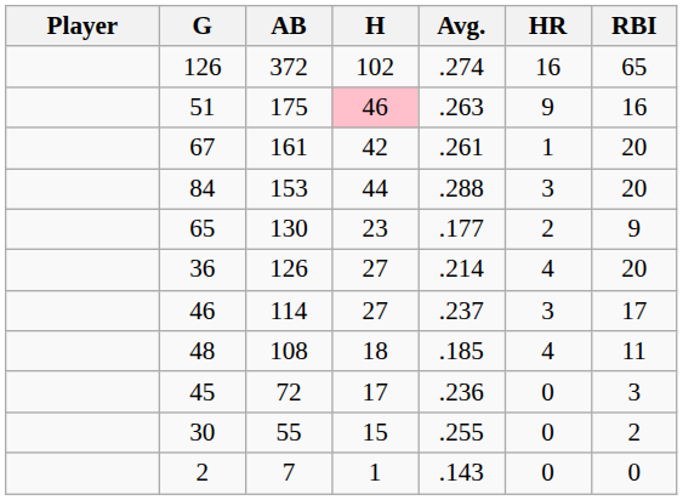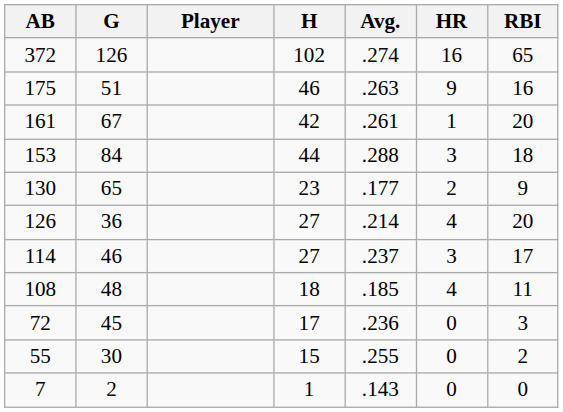 <table class="wikitable sortable">
 <tr>
+<th bgcolor="#DDDDFF" width="9%">AB</th>
+<th bgcolor="#DDDDFF" width="9%">G</th>
 <th bgcolor="#DDDDFF" width="16%">Player</th>
-<th bgcolor="#DDDDFF" width="9%">G</th>
-<th bgcolor="#DDDDFF" width="9%">AB</th>
 <th bgcolor="#DDDDFF" width="9%">H</th>
 <th bgcolor="#DDDDFF" width="9%">Avg.</th>
 <th bgcolor="#DDDDFF" width="9%">HR</th>
 <th bgcolor="#DDDDFF" width="9%">RBI</th>
 </tr>
 <tr align="center">
+<td>372</td>
+<td>126</td>
 <td></td>
-<td>126</td>
-<td>372</td>
 <td>102</td>
 <td>.274</td>
 <td>16</td>
 <td>65</td>
 </tr>
 <tr align="center">
+<td>175</td>
+<td>51</td>
 <td></td>
-<td>51</td>
-<td>175</td>
-<td style="background: pink;">46</td>
+<td>46</td>
 <td>.263</td>
 <td>9</td>
 <td>16</td>
 </tr>
 <tr align="center">
+<td>161</td>
+<td>67</td>
 <td></td>
-<td>67</td>
-<td>161</td>
 <td>42</td>
 <td>.261</td>
 <td>1</td>
 <td>20</td>
 </tr>
 <tr align="center">
+<td>153</td>
+<td>84</td>
 <td></td>
-<td>84</td>
-<td>153</td>
 <td>44</td>
 <td>.288</td>
 <td>3</td>
-<td>20</td>
+<td>18</td>
 </tr>
 <tr align="center">
+<td>130</td>
+<td>65</td>
 <td></td>
-<td>65</td>
-<td>130</td>
 <td>23</td>
 <td>.177</td>
 <td>2</td>
 <td>9</td>
 </tr>
 <tr align="center">
+<td>126</td>
+<td>36</td>
 <td></td>
-<td>36</td>
-<td>126</td>
 <td>27</td>
 <td>.214</td>
 <td>4</td>
 <td>20</td>
 </tr>
 <tr align="center">
+<td>114</td>
+<td>46</td>
 <td></td>
-<td>46</td>
-<td>114</td>
 <td>27</td>
 <td>.237</td>
 <td>3</td>
 <td>17</td>
 </tr>
 <tr align="center">
+<td>108</td>
+<td>48</td>
 <td></td>
-<td>48</td>
-<td>108</td>
 <td>18</td>
 <td>.185</td>
 <td>4</td>
 <td>11</td>
 </tr>
 <tr align="center">
+<td>72</td>
+<td>45</td>
 <td></td>
-<td>45</td>
-<td>72</td>
 <td>17</td>
 <td>.236</td>
 <td>0</td>
 <td>3</td>
 </tr>
 <tr align="center">
+<td>55</td>
+<td>30</td>
 <td></td>
-<td>30</td>
-<td>55</td>
 <td>15</td>
 <td>.255</td>
 <td>0</td>
 <td>2</td>
 </tr>
 <tr align="center">
+<td>7</td>
+<td>2</td>
 <td></td>
-<td>2</td>
-<td>7</td>
 <td>1</td>
 <td>.143</td>
 <td>0</td>
 <td>0</td>
 </tr>
 </table>
